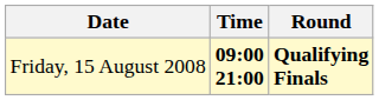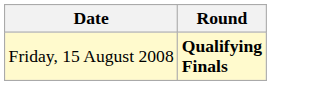 <table class="wikitable">
 <tr>
 <th>Date</th>
-<th>Time</th>
 <th>Round</th>
 </tr>
 <tr style=background:lemonchiffon>
 <td>Friday, 15 August 2008</td>
-<td><strong>09:00<br>21:00</strong></td>
 <td><strong>Qualifying<br>Finals</strong></td>
 </tr>
 </table>
